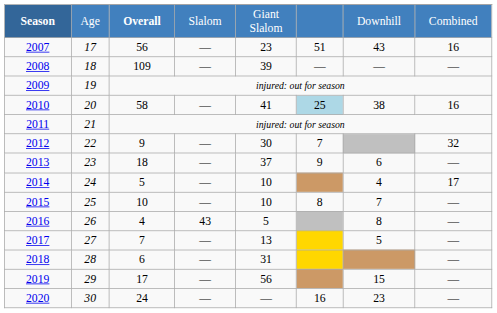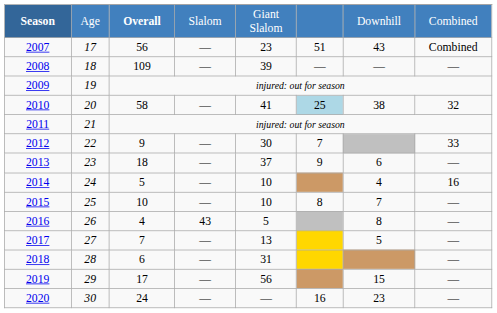 <table class="wikitable"  style="font-size:95%; text-align:center; border:gray solid 1px; width:40%;">
 <tr style="background:#369; color:white;">
 <td rowspan="2" style="width:6%;"><strong>Season</strong></td>
 </tr>
 <tr style="background:#4180be; color:white;">
 <td style="width:3%;">Age</td>
 <td style="width:5%;"><strong>Overall</strong></td>
 <td style="width:5%;">Slalom</td>
 <td style="width:5%;">Giant<br>Slalom</td>
 <td style="width:5%;"></td>
 <td style="width:5%;">Downhill</td>
 <td style="width:5%;">Combined</td>
 </tr>
 <tr>
 <td><a href='#'>2007</a></td>
 <td><em>17</em></td>
 <td>56</td>
 <td>—</td>
 <td>23</td>
 <td>51</td>
 <td>43</td>
-<td>16</td>
+<td style="width:5%;">Combined</td>
 </tr>
 <tr>
 <td><a href='#'>2008</a></td>
 <td><em>18</em></td>
 <td>109</td>
 <td>—</td>
 <td>39</td>
 <td>—</td>
 <td>—</td>
 <td>—</td>
 </tr>
 <tr>
 <td><a href='#'>2009</a></td>
 <td><em>19</em></td>
 <td colspan=6><small><em>injured: out for season</em></small></td>
 </tr>
 <tr>
 <td><a href='#'>2010</a></td>
 <td><em>20</em></td>
 <td>58</td>
 <td>—</td>
 <td>41</td>
 <td style="background: lightblue;">25</td>
 <td>38</td>
-<td>16</td>
+<td>32</td>
 </tr>
 <tr>
 <td><a href='#'>2011</a></td>
 <td><em>21</em></td>
 <td colspan=6><small><em>injured: out for season</em></small></td>
 </tr>
 <tr>
 <td><a href='#'>2012</a></td>
 <td><em>22</em></td>
 <td>9</td>
 <td>—</td>
 <td>30</td>
 <td>7</td>
 <td style="background:silver;"></td>
-<td>32</td>
+<td>33</td>
 </tr>
 <tr>
 <td><a href='#'>2013</a></td>
 <td><em>23</em></td>
 <td>18</td>
 <td>—</td>
 <td>37</td>
 <td>9</td>
 <td>6</td>
 <td>—</td>
 </tr>
 <tr>
 <td><a href='#'>2014</a></td>
 <td><em>24</em></td>
 <td>5</td>
 <td>—</td>
 <td>10</td>
 <td style="background:#c96;"></td>
 <td>4</td>
-<td>17</td>
+<td>16</td>
 </tr>
 <tr>
 <td><a href='#'>2015</a></td>
 <td><em>25</em></td>
 <td>10</td>
 <td>—</td>
 <td>10</td>
 <td>8</td>
 <td>7</td>
 <td>—</td>
 </tr>
 <tr>
 <td><a href='#'>2016</a></td>
 <td><em>26</em></td>
 <td>4</td>
 <td>43</td>
 <td>5</td>
 <td style="background:silver;"></td>
 <td>8</td>
 <td>—</td>
 </tr>
 <tr>
 <td><a href='#'>2017</a></td>
 <td><em>27</em></td>
 <td>7</td>
 <td>—</td>
 <td>13</td>
 <td style="background:gold;"></td>
 <td>5</td>
 <td>—</td>
 </tr>
 <tr>
 <td><a href='#'>2018</a></td>
 <td><em>28</em></td>
 <td>6</td>
 <td>—</td>
 <td>31</td>
 <td style="background:gold;"></td>
 <td style="background:#c96;"></td>
 <td>—</td>
 </tr>
 <tr>
 <td><a href='#'>2019</a></td>
 <td><em>29</em></td>
 <td>17</td>
 <td>—</td>
 <td>56</td>
 <td style="background:#c96;"></td>
 <td>15</td>
 <td>—</td>
 </tr>
 <tr>
 <td><a href='#'>2020</a></td>
 <td><em>30</em></td>
 <td>24</td>
 <td>—</td>
 <td>—</td>
 <td>16</td>
 <td>23</td>
 <td>—</td>
 </tr>
 </table>
